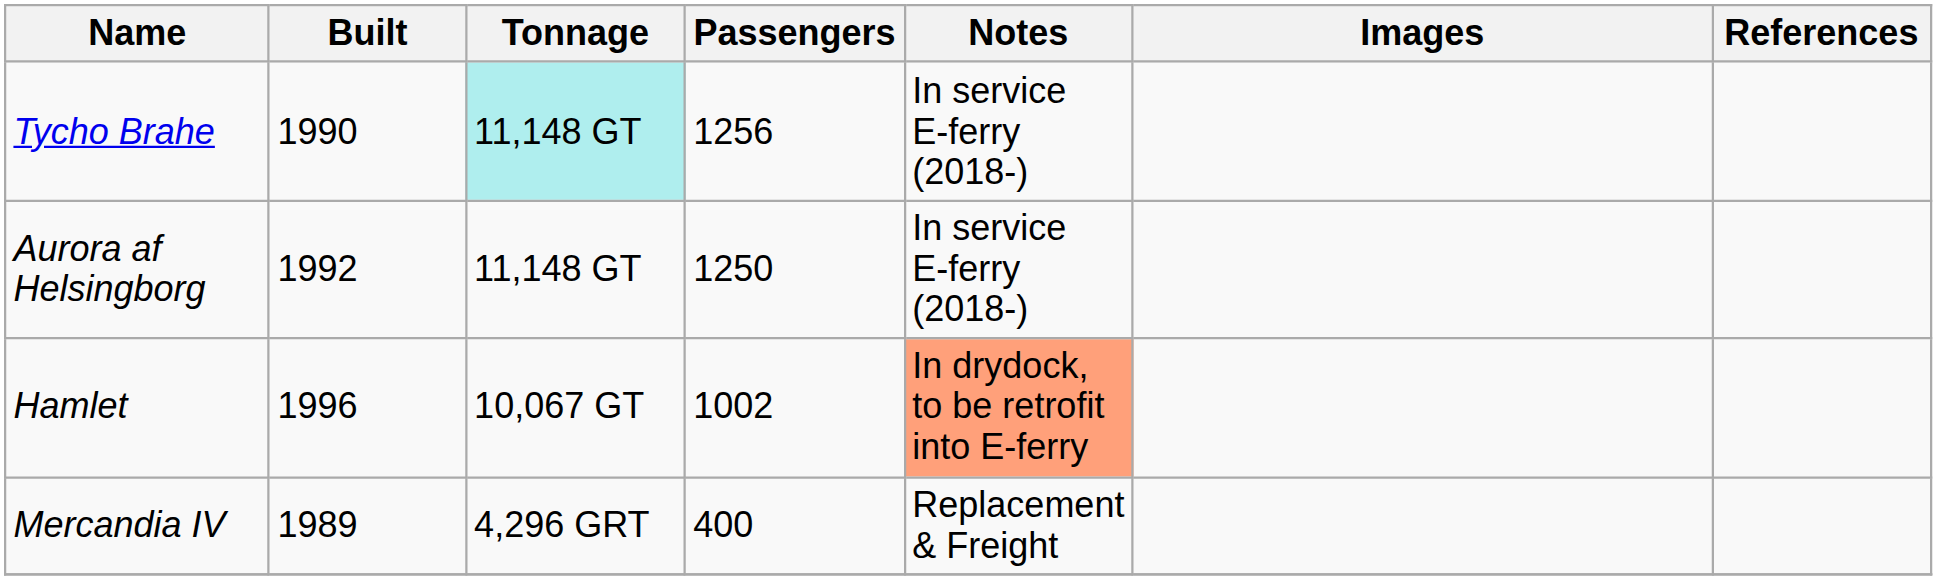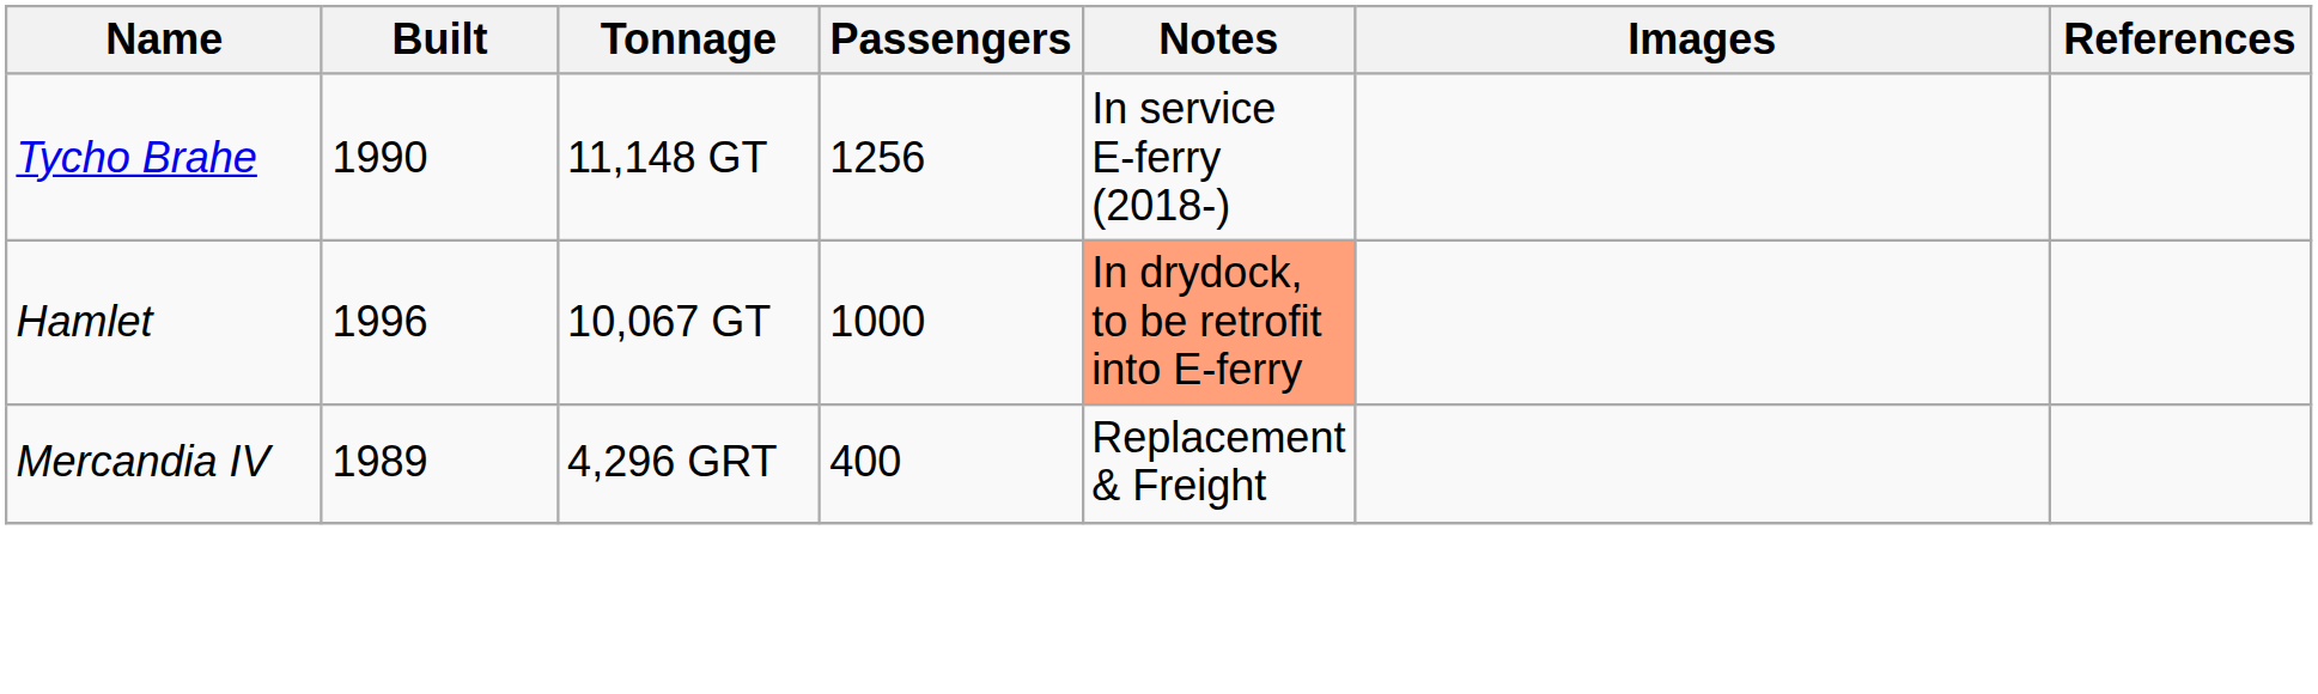 <table class="wikitable sortable" border="1">
 <tr>
 <th width="110" scope="col">Name</th>
 <th width="80" scope="col">Built</th>
 <th width="90" scope="col">Tonnage</th>
 <th width="90" scope="col">Passengers</th>
 <th width="90" scope="col">Notes</th>
 <th width="250" class="unsortable" scope="col">Images</th>
 <th width="90" class="unsortable" scope="col">References</th>
 </tr>
 <tr>
 <td><em><a href='#'>Tycho Brahe</a></em></td>
 <td>1990</td>
-<td style="background: paleturquoise;">11,148 GT</td>
+<td>11,148 GT</td>
 <td>1256</td>
-<td>In service <br> E-ferry (2018-)</td>
-<td></td>
-<td></td>
-</tr>
-<tr>
-<td><em>Aurora af Helsingborg</em></td>
-<td>1992</td>
-<td>11,148 GT</td>
-<td>1250</td>
 <td>In service <br> E-ferry (2018-)</td>
 <td></td>
 <td></td>
 </tr>
 <tr>
 <td><em>Hamlet</em></td>
 <td>1996</td>
 <td>10,067 GT</td>
-<td>1002</td>
+<td>1000</td>
 <td style="background: lightsalmon;">In drydock, to be retrofit<br>into E-ferry</td>
 <td><br></td>
 <td></td>
 </tr>
 <tr>
 <td><em>Mercandia IV</em></td>
 <td>1989</td>
 <td>4,296 GRT</td>
 <td>400</td>
 <td>Replacement & Freight</td>
 <td></td>
 <td></td>
 </tr>
 <tr>
 </tr>
 </table>
